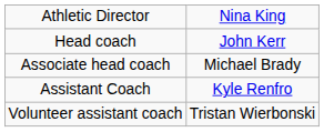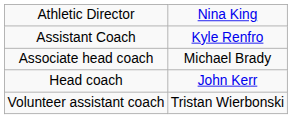 <table class="wikitable" style="text-align: center;">
 <tr>
 <td>Athletic Director</td>
 <td> <a href='#'>Nina King</a></td>
 </tr>
 <tr>
-<td>Head coach</td>
-<td> <a href='#'>John Kerr</a></td>
+<td>Assistant Coach</td>
+<td> <a href='#'>Kyle Renfro</a></td>
 </tr>
 <tr>
 <td>Associate head coach</td>
 <td> Michael Brady</td>
 </tr>
 <tr>
-<td>Assistant Coach</td>
-<td> <a href='#'>Kyle Renfro</a></td>
+<td>Head coach</td>
+<td> <a href='#'>John Kerr</a></td>
 </tr>
 <tr>
 <td>Volunteer assistant coach</td>
 <td> Tristan Wierbonski</td>
 </tr>
 </table>
